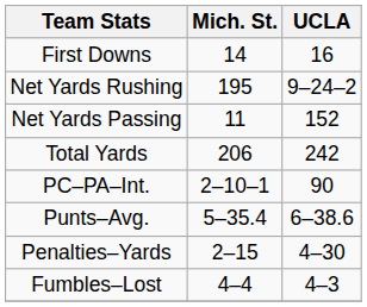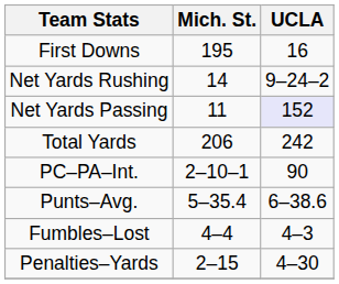 <table class=wikitable style="text-align:center">
 <tr>
 <th>Team Stats</th>
 <th>Mich. St.</th>
 <th>UCLA</th>
 </tr>
 <tr>
 <td>First Downs</td>
-<td>14</td>
+<td>195</td>
 <td>16</td>
 </tr>
 <tr>
 <td>Net Yards Rushing</td>
-<td>195</td>
+<td>14</td>
 <td>9–24–2</td>
 </tr>
 <tr>
 <td>Net Yards Passing</td>
 <td>11</td>
-<td>152</td>
+<td style="background: lavender;">152</td>
 </tr>
 <tr>
 <td>Total Yards</td>
 <td>206</td>
 <td>242</td>
 </tr>
 <tr>
 <td>PC–PA–Int.</td>
 <td>2–10–1</td>
 <td>90</td>
 </tr>
 <tr>
 <td>Punts–Avg.</td>
 <td>5–35.4</td>
 <td>6–38.6</td>
 </tr>
 <tr>
+<td>Fumbles–Lost</td>
+<td>4–4</td>
+<td>4–3</td>
+</tr>
+<tr>
 <td>Penalties–Yards</td>
 <td>2–15</td>
 <td>4–30</td>
 </tr>
 <tr>
-<td>Fumbles–Lost</td>
-<td>4–4</td>
-<td>4–3</td>
-</tr>
-<tr>
 </tr>
 </table>
